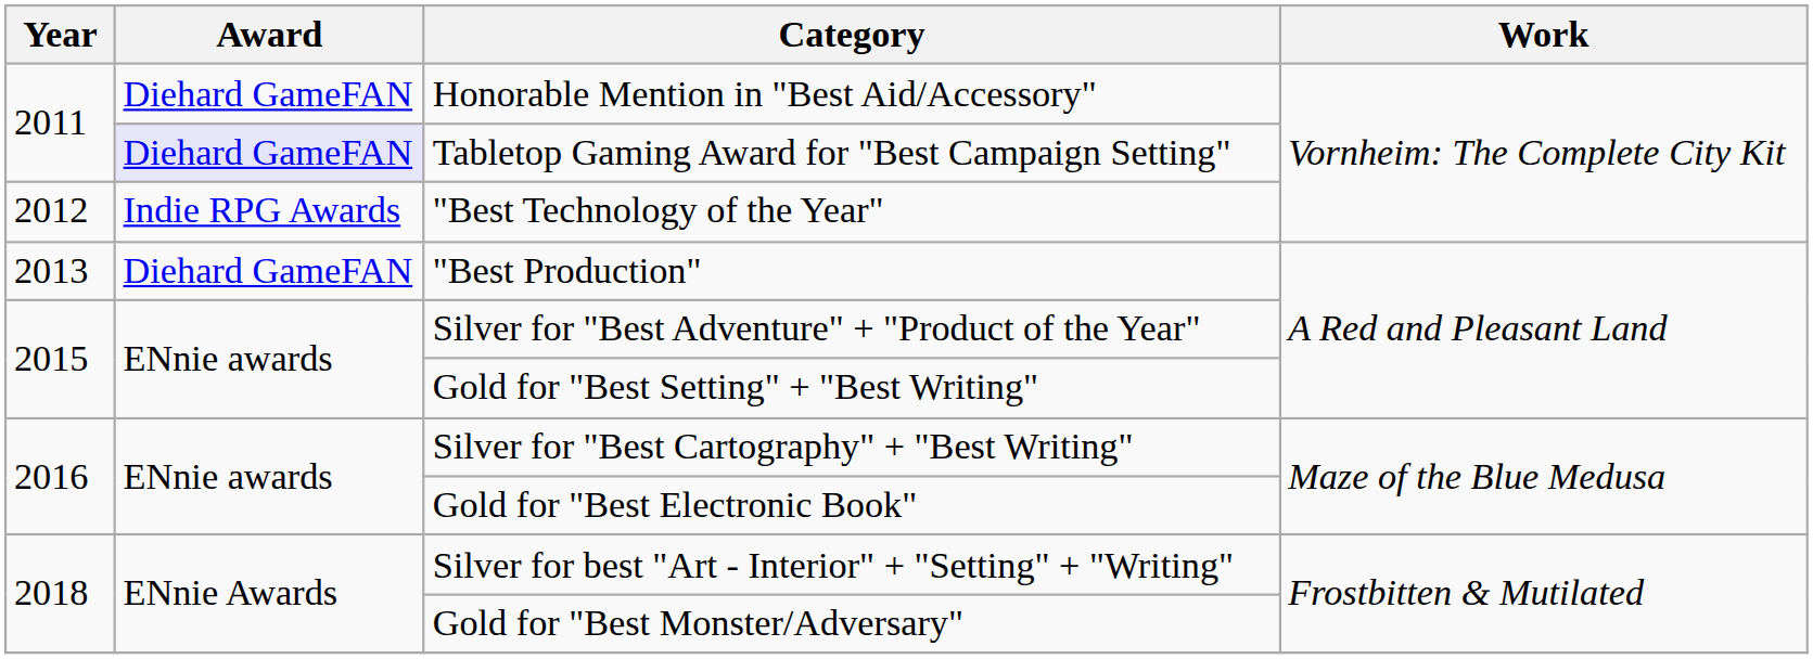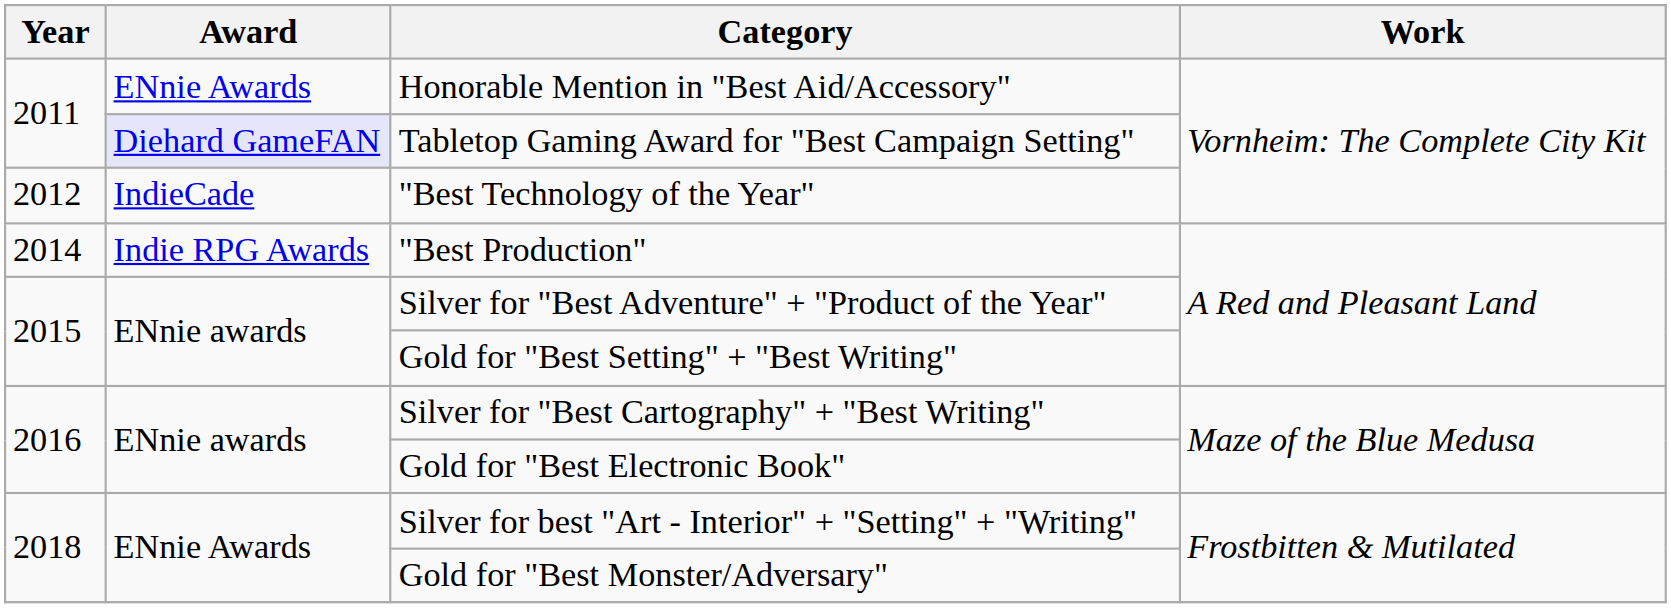 <table class="wikitable">
 <tr>
 <th width="6%">Year</th>
 <th width="17%">Award</th>
 <th width="47%">Category</th>
 <th width="29%">Work</th>
 </tr>
 <tr>
 <td rowspan="2">2011</td>
-<td><a href='#'>Diehard GameFAN</a></td>
+<td><a href='#'>ENnie Awards</a></td>
 <td>Honorable Mention in "Best Aid/Accessory"</td>
 <td rowspan="3"><em>Vornheim: The Complete City Kit</em></td>
 </tr>
 <tr>
 <td style="background: lavender;"><a href='#'>Diehard GameFAN</a></td>
 <td>Tabletop Gaming Award for "Best Campaign Setting"</td>
 </tr>
 <tr>
 <td>2012</td>
-<td><a href='#'>Indie RPG Awards</a></td>
+<td><a href='#'>IndieCade</a></td>
 <td>"Best Technology of the Year"</td>
 </tr>
 <tr>
-<td>2013</td>
-<td><a href='#'>Diehard GameFAN</a></td>
+<td>2014</td>
+<td><a href='#'>Indie RPG Awards</a></td>
 <td>"Best Production"</td>
 <td rowspan="3"><em>A Red and Pleasant Land</em></td>
 </tr>
 <tr>
 <td rowspan="2">2015</td>
 <td rowspan="2">ENnie awards</td>
 <td>Silver for "Best Adventure" + "Product of the Year"</td>
 </tr>
 <tr>
 <td>Gold for "Best Setting" + "Best Writing"</td>
 </tr>
 <tr>
 <td rowspan="2">2016</td>
 <td rowspan="2">ENnie awards</td>
 <td>Silver for "Best Cartography" + "Best Writing"</td>
 <td rowspan="2"><em>Maze of the Blue Medusa</em></td>
 </tr>
 <tr>
 <td>Gold for "Best Electronic Book"</td>
 </tr>
 <tr>
 <td rowspan="2">2018</td>
 <td rowspan="2">ENnie Awards</td>
 <td>Silver for best "Art - Interior" + "Setting" + "Writing"</td>
 <td rowspan="2"><em>Frostbitten & Mutilated</em></td>
 </tr>
 <tr>
 <td>Gold for "Best Monster/Adversary"</td>
 </tr>
 <tr>
 </tr>
 </table>
